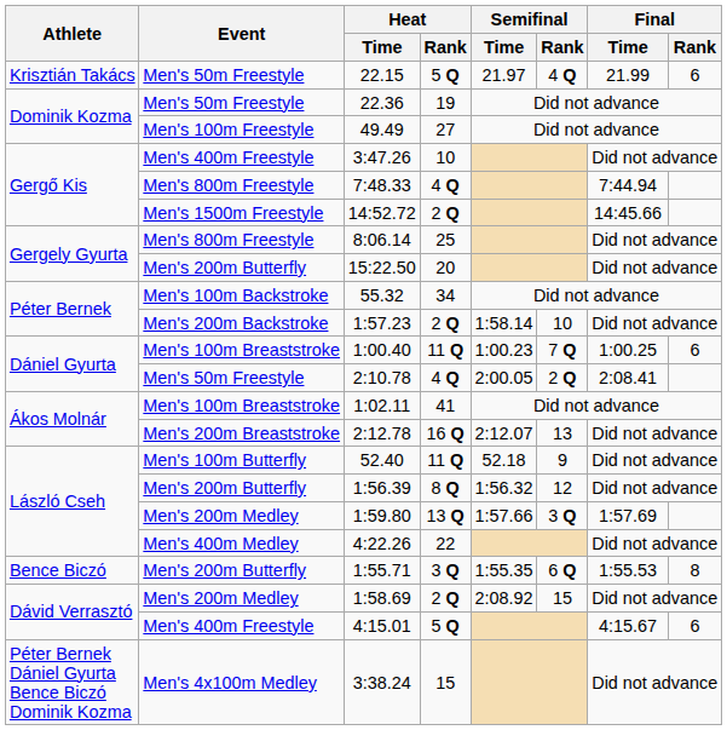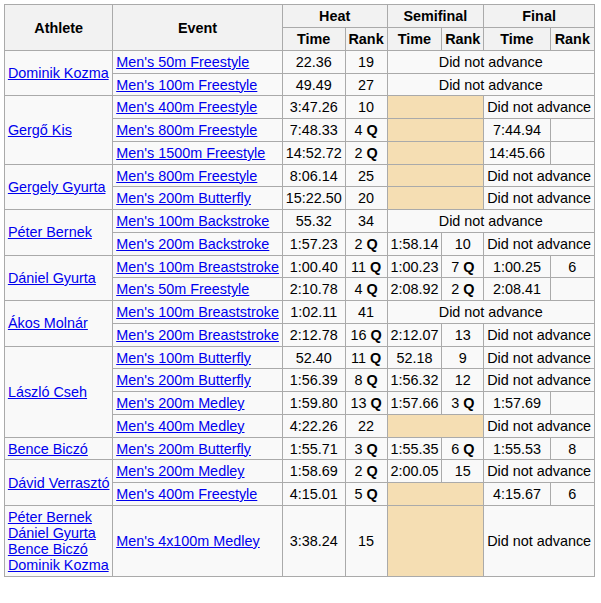 <table class="wikitable" border="1" style="font-size:90%">
 <tr>
 <th rowspan=2>Athlete</th>
 <th rowspan=2>Event</th>
 <th colspan=2>Heat</th>
 <th colspan=2>Semifinal</th>
 <th colspan=2>Final</th>
 </tr>
 <tr>
 <th>Time</th>
 <th>Rank</th>
 <th>Time</th>
 <th>Rank</th>
 <th>Time</th>
 <th>Rank</th>
-</tr>
-<tr>
-<td rowspan=1><a href='#'>Krisztián Takács</a></td>
-<td><a href='#'>Men's 50m Freestyle</a></td>
-<td align=center>22.15</td>
-<td align=center>5 <strong>Q</strong></td>
-<td align=center>21.97</td>
-<td align=center>4 <strong>Q</strong></td>
-<td align=center>21.99</td>
-<td align=center>6</td>
 </tr>
 <tr>
 <td rowspan=2><a href='#'>Dominik Kozma</a></td>
 <td><a href='#'>Men's 50m Freestyle</a></td>
 <td align=center>22.36</td>
 <td align=center>19</td>
 <td align=center colspan=4>Did not advance</td>
 </tr>
 <tr>
 <td><a href='#'>Men's 100m Freestyle</a></td>
 <td align=center>49.49</td>
 <td align=center>27</td>
 <td align=center colspan=4>Did not advance</td>
 </tr>
 <tr>
 <td rowspan=3><a href='#'>Gergő Kis</a></td>
 <td><a href='#'>Men's 400m Freestyle</a></td>
 <td align=center>3:47.26</td>
 <td align=center>10</td>
 <td colspan= 2 bgcolor="wheat"></td>
 <td align=center colspan=2>Did not advance</td>
 </tr>
 <tr>
 <td><a href='#'>Men's 800m Freestyle</a></td>
 <td align=center>7:48.33</td>
 <td align=center>4 <strong>Q</strong></td>
 <td colspan= 2 bgcolor="wheat"></td>
 <td align=center>7:44.94</td>
 <td align=center></td>
 </tr>
 <tr>
 <td><a href='#'>Men's 1500m Freestyle</a></td>
 <td align=center>14:52.72</td>
 <td align=center>2 <strong>Q</strong></td>
 <td colspan= 2 bgcolor="wheat"></td>
 <td align=center>14:45.66</td>
 <td align=center></td>
 </tr>
 <tr>
 <td rowspan=2><a href='#'>Gergely Gyurta</a></td>
 <td><a href='#'>Men's 800m Freestyle</a></td>
 <td align=center>8:06.14</td>
 <td align=center>25</td>
 <td colspan= 2 bgcolor="wheat"></td>
 <td align=center colspan=2>Did not advance</td>
 </tr>
 <tr>
 <td><a href='#'>Men's 200m Butterfly</a></td>
 <td align=center>15:22.50</td>
 <td align=center>20</td>
 <td colspan= 2 bgcolor="wheat"></td>
 <td align=center colspan=2>Did not advance</td>
 </tr>
 <tr>
 <td rowspan=2><a href='#'>Péter Bernek</a></td>
 <td><a href='#'>Men's 100m Backstroke</a></td>
 <td align=center>55.32</td>
 <td align=center>34</td>
 <td align=center colspan=4>Did not advance</td>
 </tr>
 <tr>
 <td><a href='#'>Men's 200m Backstroke</a></td>
 <td align=center>1:57.23</td>
 <td align=center>2 <strong>Q</strong></td>
 <td align=center>1:58.14</td>
 <td align=center>10</td>
 <td align=center colspan=2>Did not advance</td>
 </tr>
 <tr>
 <td rowspan=2><a href='#'>Dániel Gyurta</a></td>
 <td><a href='#'>Men's 100m Breaststroke</a></td>
 <td align=center>1:00.40</td>
 <td align=center>11 <strong>Q</strong></td>
 <td align=center>1:00.23</td>
 <td align=center>7 <strong>Q</strong></td>
 <td align=center>1:00.25</td>
 <td align=center>6</td>
 </tr>
 <tr>
 <td><a href='#'>Men's 50m Freestyle</a></td>
 <td align=center>2:10.78</td>
 <td align=center>4 <strong>Q</strong></td>
-<td align=center>2:00.05</td>
+<td align=center>2:08.92</td>
 <td align=center>2 <strong>Q</strong></td>
 <td align=center>2:08.41</td>
 <td align=center></td>
 </tr>
 <tr>
 <td rowspan=2><a href='#'>Ákos Molnár</a></td>
 <td><a href='#'>Men's 100m Breaststroke</a></td>
 <td align=center>1:02.11</td>
 <td align=center>41</td>
 <td align=center colspan=4>Did not advance</td>
 </tr>
 <tr>
 <td><a href='#'>Men's 200m Breaststroke</a></td>
 <td align=center>2:12.78</td>
 <td align=center>16 <strong>Q</strong></td>
 <td align=center>2:12.07</td>
 <td align=center>13</td>
 <td align=center colspan=2>Did not advance</td>
 </tr>
 <tr>
 <td rowspan=4><a href='#'>László Cseh</a></td>
 <td><a href='#'>Men's 100m Butterfly</a></td>
 <td align=center>52.40</td>
 <td align=center>11 <strong>Q</strong></td>
 <td align=center>52.18</td>
 <td align=center>9</td>
 <td align=center colspan=2>Did not advance</td>
 </tr>
 <tr>
 <td><a href='#'>Men's 200m Butterfly</a></td>
 <td align=center>1:56.39</td>
 <td align=center>8 <strong>Q</strong></td>
 <td align=center>1:56.32</td>
 <td align=center>12</td>
 <td align=center colspan=2>Did not advance</td>
 </tr>
 <tr>
 <td><a href='#'>Men's 200m Medley</a></td>
 <td align=center>1:59.80</td>
 <td align=center>13 <strong>Q</strong></td>
 <td align=center>1:57.66</td>
 <td align=center>3 <strong>Q</strong></td>
 <td align=center>1:57.69</td>
 <td align=center></td>
 </tr>
 <tr>
 <td><a href='#'>Men's 400m Medley</a></td>
 <td align=center>4:22.26</td>
 <td align=center>22</td>
 <td colspan= 2 bgcolor="wheat"></td>
 <td align=center colspan=2>Did not advance</td>
 </tr>
 <tr>
 <td rowspan=1><a href='#'>Bence Biczó</a></td>
 <td><a href='#'>Men's 200m Butterfly</a></td>
 <td align=center>1:55.71</td>
 <td align=center>3 <strong>Q</strong></td>
 <td align=center>1:55.35</td>
 <td align=center>6 <strong>Q</strong></td>
 <td align=center>1:55.53</td>
 <td align=center>8</td>
 </tr>
 <tr>
 <td rowspan=2><a href='#'>Dávid Verrasztó</a></td>
 <td><a href='#'>Men's 200m Medley</a></td>
 <td align=center>1:58.69</td>
 <td align=center>2 <strong>Q</strong></td>
-<td align=center>2:08.92</td>
+<td align=center>2:00.05</td>
 <td align=center>15</td>
 <td align=center colspan=2>Did not advance</td>
 </tr>
 <tr>
 <td><a href='#'>Men's 400m Freestyle</a></td>
 <td align=center>4:15.01</td>
 <td align=center>5 <strong>Q</strong></td>
 <td colspan= 2 bgcolor="wheat"></td>
 <td align=center>4:15.67</td>
 <td align=center>6</td>
 </tr>
 <tr>
 <td><a href='#'>Péter Bernek</a><br><a href='#'>Dániel Gyurta</a><br><a href='#'>Bence Biczó</a><br><a href='#'>Dominik Kozma</a></td>
 <td><a href='#'>Men's 4x100m Medley</a></td>
 <td align=center>3:38.24</td>
 <td align=center>15</td>
 <td colspan= 2 bgcolor="wheat"></td>
 <td align=center colspan=2>Did not advance</td>
 </tr>
 </table>
